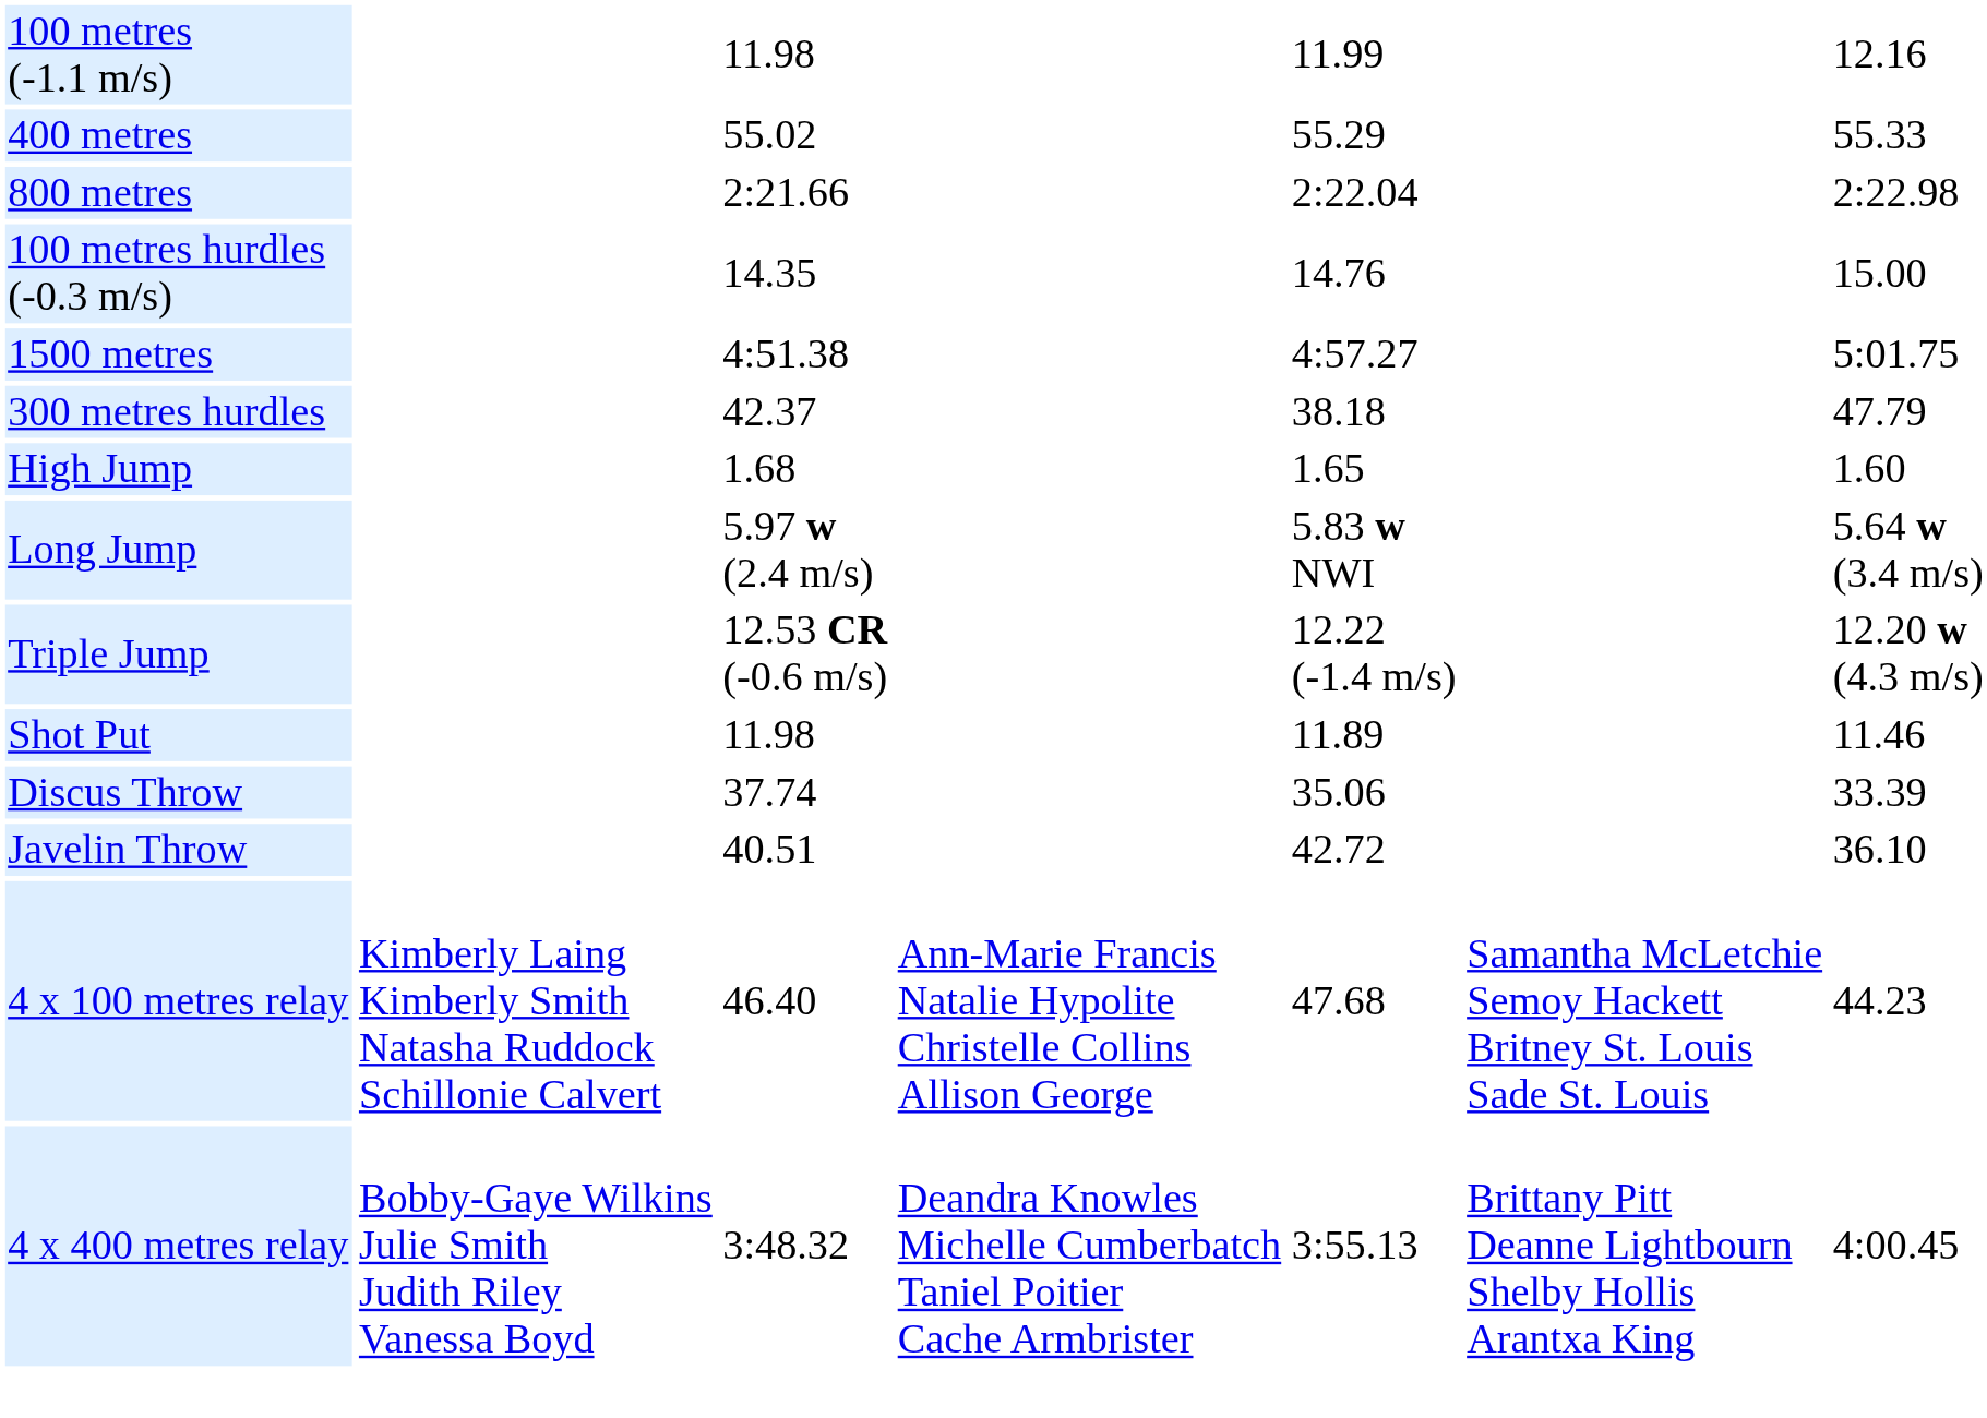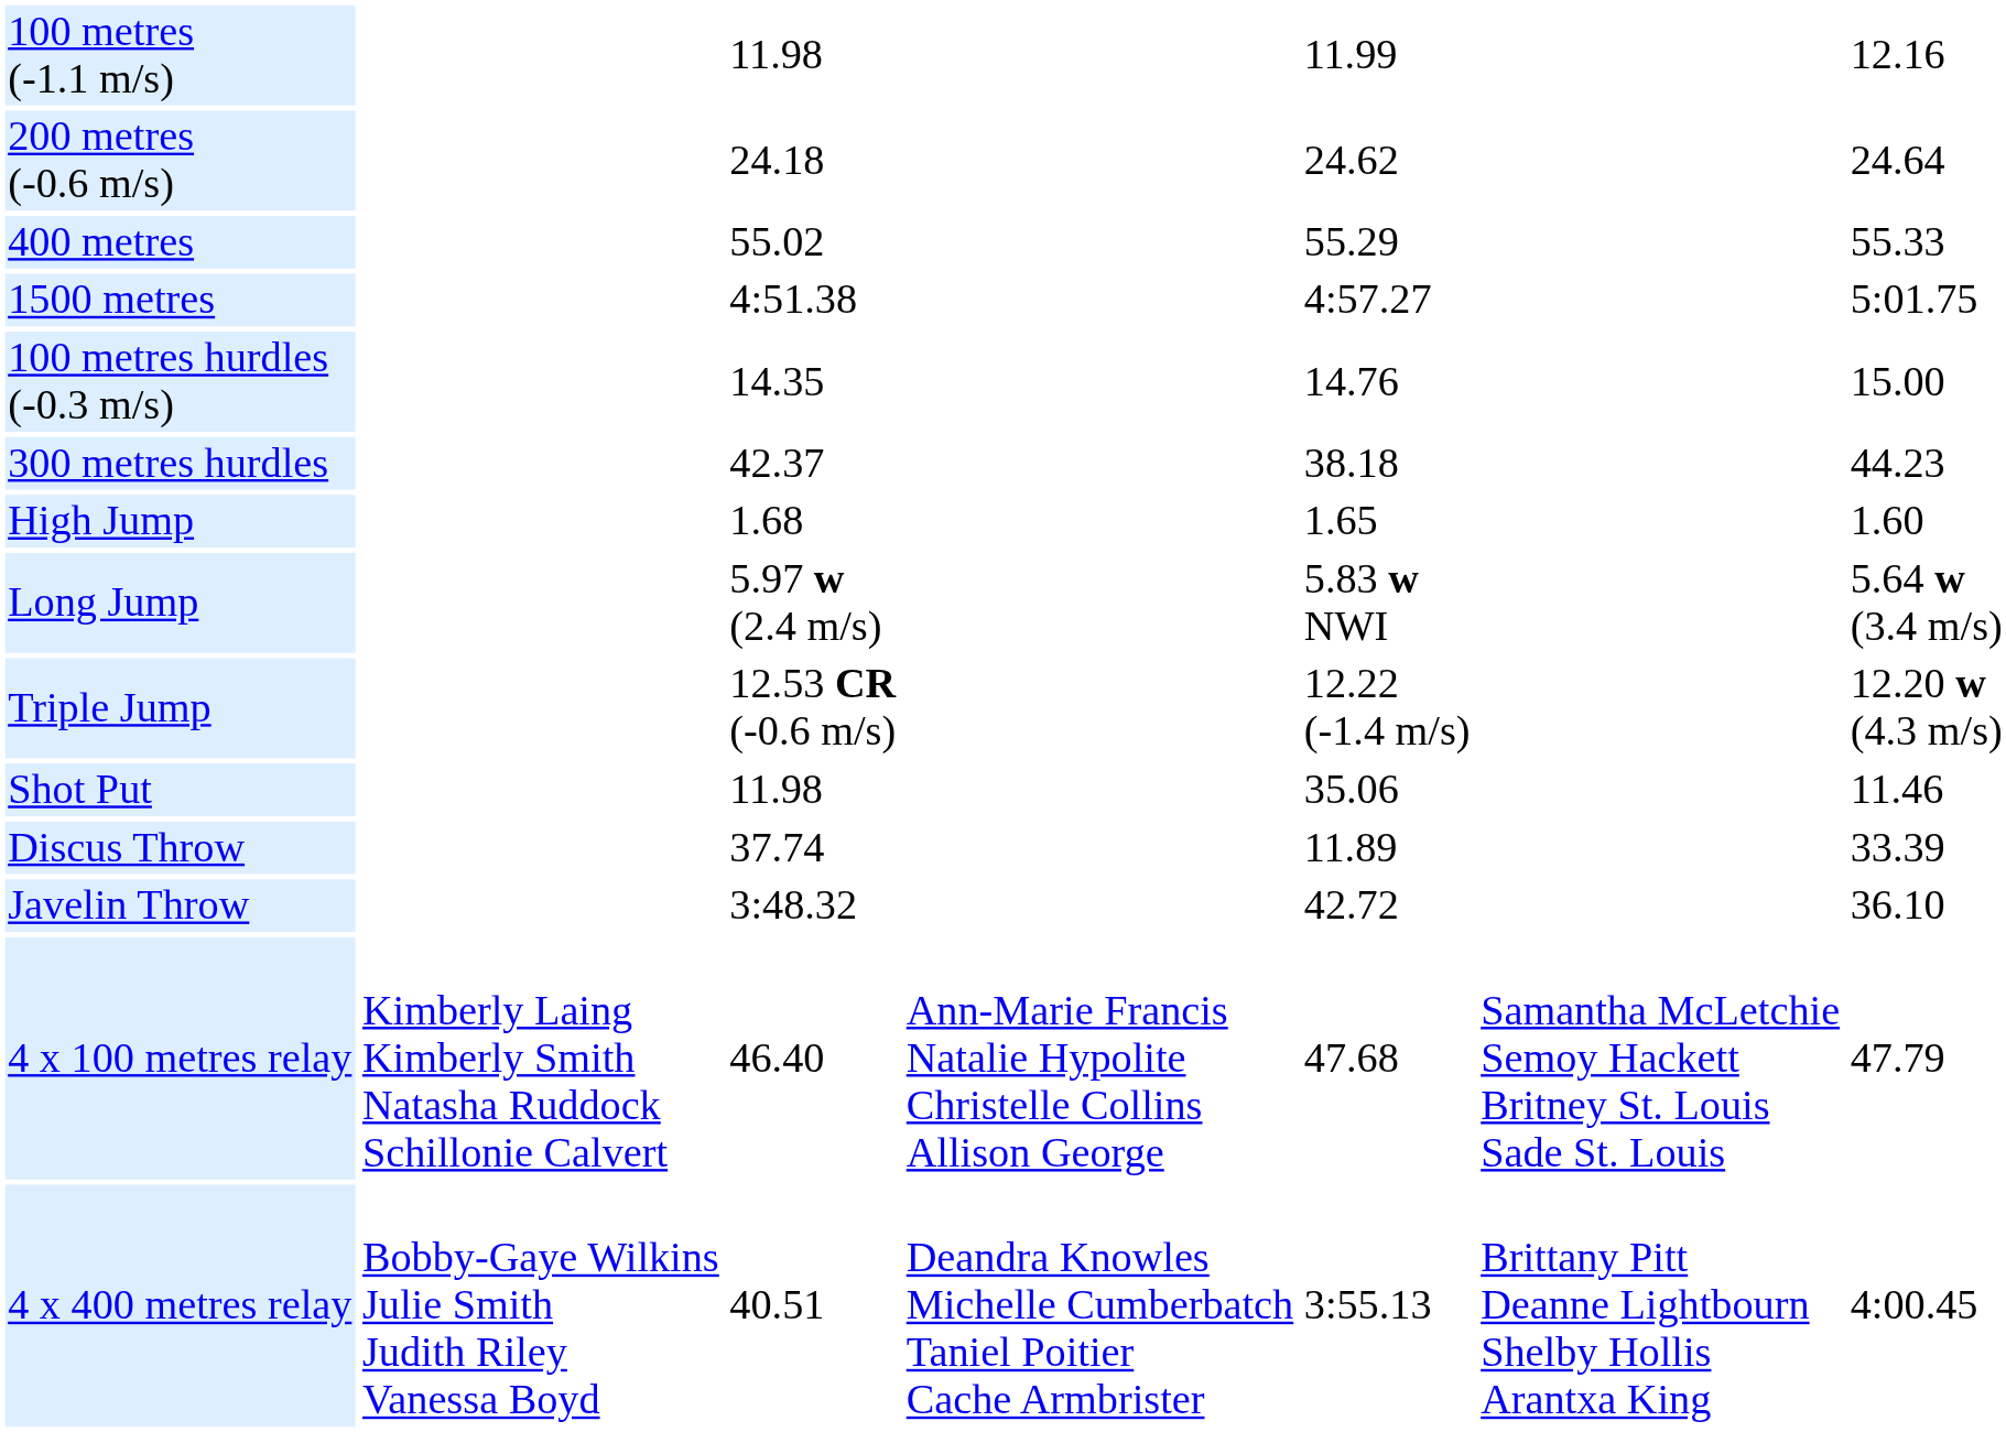 <table>
 <tr>
 <td bgcolor = DDEEFF><a href='#'>100 metres</a> <br> (-1.1 m/s)</td>
 <td></td>
 <td>11.98</td>
 <td></td>
 <td>11.99</td>
 <td></td>
 <td>12.16</td>
 </tr>
 <tr>
+<td bgcolor = DDEEFF><a href='#'>200 metres</a> <br> (-0.6 m/s)</td>
+<td></td>
+<td>24.18</td>
+<td></td>
+<td>24.62</td>
+<td></td>
+<td>24.64</td>
+</tr>
+<tr>
 <td bgcolor = DDEEFF><a href='#'>400 metres</a></td>
 <td></td>
 <td>55.02</td>
 <td></td>
 <td>55.29</td>
 <td></td>
 <td>55.33</td>
 </tr>
 <tr>
-<td bgcolor = DDEEFF><a href='#'>800 metres</a></td>
+<td bgcolor = DDEEFF><a href='#'>1500 metres</a></td>
 <td></td>
-<td>2:21.66</td>
+<td>4:51.38</td>
 <td></td>
-<td>2:22.04</td>
+<td>4:57.27</td>
 <td></td>
-<td>2:22.98</td>
+<td>5:01.75</td>
 </tr>
 <tr>
 <td bgcolor = DDEEFF><a href='#'>100 metres hurdles</a> <br> (-0.3 m/s)</td>
 <td></td>
 <td>14.35</td>
 <td></td>
 <td>14.76</td>
 <td></td>
 <td>15.00</td>
 </tr>
 <tr>
-<td bgcolor = DDEEFF><a href='#'>1500 metres</a></td>
-<td></td>
-<td>4:51.38</td>
-<td></td>
-<td>4:57.27</td>
-<td></td>
-<td>5:01.75</td>
-</tr>
-<tr>
 <td bgcolor = DDEEFF><a href='#'>300 metres hurdles</a></td>
 <td></td>
 <td>42.37</td>
 <td></td>
 <td>38.18</td>
 <td></td>
-<td>47.79</td>
+<td>44.23</td>
 </tr>
 <tr>
 <td bgcolor = DDEEFF><a href='#'>High Jump</a></td>
 <td></td>
 <td>1.68</td>
 <td></td>
 <td>1.65</td>
 <td> <br> </td>
 <td>1.60</td>
 </tr>
 <tr>
 <td bgcolor = DDEEFF><a href='#'>Long Jump</a></td>
 <td></td>
 <td>5.97 <strong>w</strong> <br> (2.4 m/s)</td>
 <td></td>
 <td>5.83 <strong>w</strong> <br> NWI</td>
 <td></td>
 <td>5.64 <strong>w</strong> <br> (3.4 m/s)</td>
 </tr>
 <tr>
 <td bgcolor = DDEEFF><a href='#'>Triple Jump</a></td>
 <td></td>
 <td>12.53 <strong>CR</strong> <br> (-0.6 m/s)</td>
 <td></td>
 <td>12.22 <br> (-1.4 m/s)</td>
 <td></td>
 <td>12.20 <strong>w</strong> <br> (4.3 m/s)</td>
 </tr>
 <tr>
 <td bgcolor = DDEEFF><a href='#'>Shot Put</a></td>
 <td></td>
 <td>11.98</td>
 <td></td>
-<td>11.89</td>
+<td>35.06</td>
 <td></td>
 <td>11.46</td>
 </tr>
 <tr>
 <td bgcolor = DDEEFF><a href='#'>Discus Throw</a></td>
 <td></td>
 <td>37.74</td>
 <td></td>
-<td>35.06</td>
+<td>11.89</td>
 <td></td>
 <td>33.39</td>
 </tr>
 <tr>
 <td bgcolor = DDEEFF><a href='#'>Javelin Throw</a></td>
 <td></td>
-<td>40.51</td>
+<td>3:48.32</td>
 <td></td>
 <td>42.72</td>
 <td></td>
 <td>36.10</td>
 </tr>
 <tr>
 <td bgcolor = DDEEFF><a href='#'>4 x 100 metres relay</a></td>
 <td> <br> <a href='#'>Kimberly Laing</a> <br> <a href='#'>Kimberly Smith</a> <br> <a href='#'>Natasha Ruddock</a> <br> <a href='#'>Schillonie Calvert</a></td>
 <td>46.40</td>
 <td> <br> <a href='#'>Ann-Marie Francis</a> <br> <a href='#'>Natalie Hypolite</a> <br> <a href='#'>Christelle Collins</a> <br> <a href='#'>Allison George</a></td>
 <td>47.68</td>
 <td> <br> <a href='#'>Samantha McLetchie</a> <br> <a href='#'>Semoy Hackett</a> <br> <a href='#'>Britney St. Louis</a> <br> <a href='#'>Sade St. Louis</a></td>
-<td>44.23</td>
+<td>47.79</td>
 </tr>
 <tr>
 <td bgcolor = DDEEFF><a href='#'>4 x 400 metres relay</a></td>
 <td> <br> <a href='#'>Bobby-Gaye Wilkins</a> <br> <a href='#'>Julie Smith</a> <br> <a href='#'>Judith Riley</a> <br> <a href='#'>Vanessa Boyd</a></td>
-<td>3:48.32</td>
+<td>40.51</td>
 <td> <br> <a href='#'>Deandra Knowles</a> <br> <a href='#'>Michelle Cumberbatch</a> <br> <a href='#'>Taniel Poitier</a> <br> <a href='#'>Cache Armbrister</a></td>
 <td>3:55.13</td>
 <td> <br> <a href='#'>Brittany Pitt</a> <br> <a href='#'>Deanne Lightbourn</a> <br> <a href='#'>Shelby Hollis</a> <br> <a href='#'>Arantxa King</a></td>
 <td>4:00.45</td>
 </tr>
 </table>
